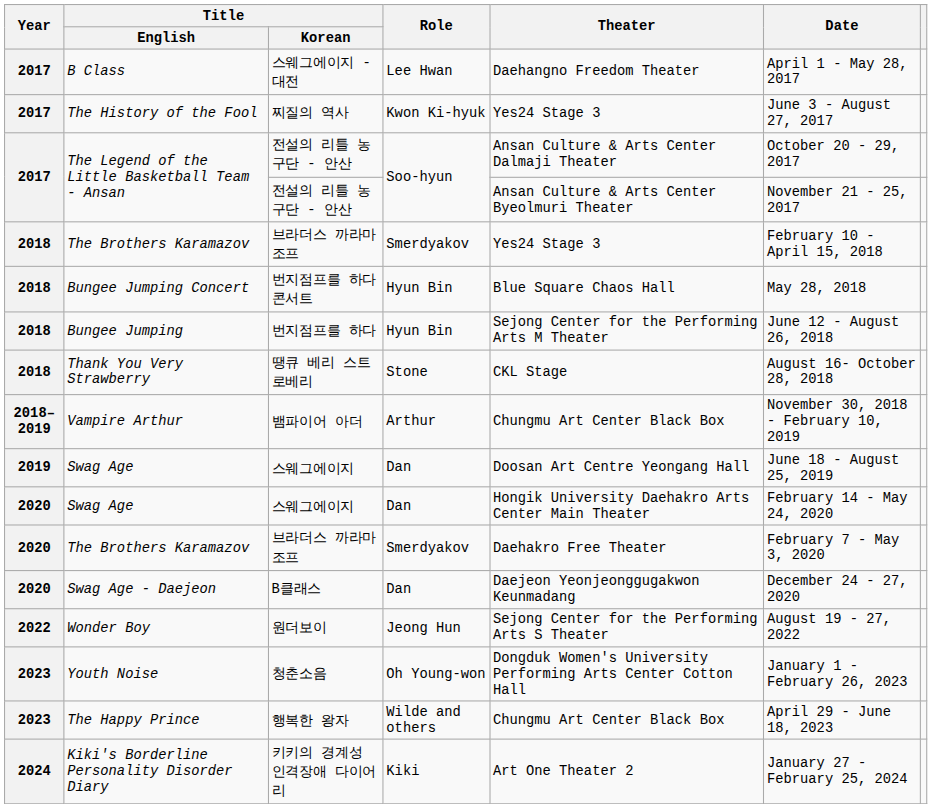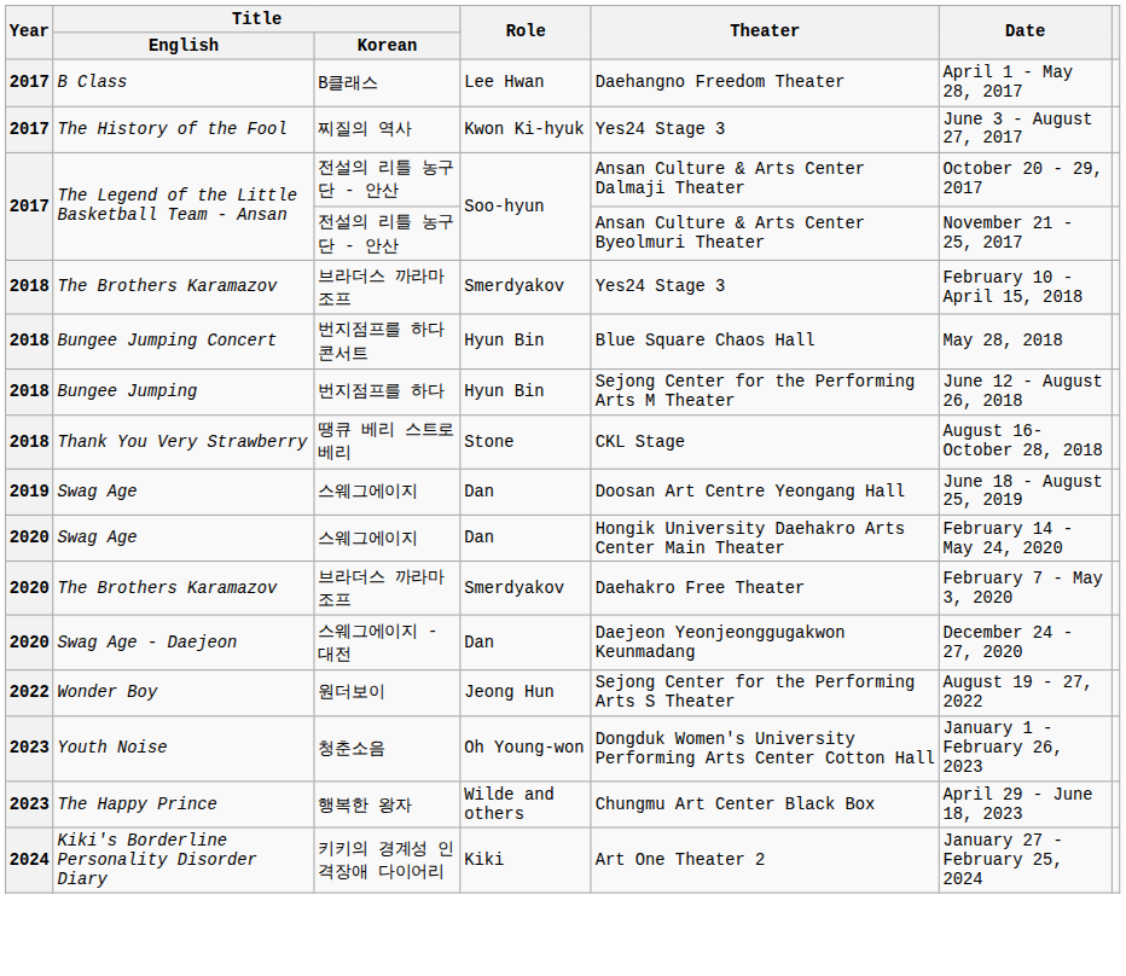 <table class="wikitable plainrowheaders sortable">
 <tr>
 <th rowspan="2" scope="col">Year</th>
 <th colspan="2" scope="col">Title</th>
 <th rowspan="2" scope="col">Role</th>
 <th rowspan="2" scope="col">Theater</th>
 <th rowspan="2" scope="col" class="sortable">Date</th>
 <th rowspan="2" scope="col" class="unsortable"></th>
 </tr>
 <tr>
 <th>English</th>
 <th>Korean</th>
 </tr>
 <tr>
 <th scope="row">2017</th>
 <td><em>B Class</em></td>
-<td>스웨그에이지 - 대전</td>
+<td>B클래스</td>
 <td>Lee Hwan</td>
 <td>Daehangno Freedom Theater</td>
 <td>April 1 - May 28, 2017</td>
 <td></td>
 </tr>
 <tr>
 <th scope="row">2017</th>
 <td><em>The History of the Fool</em></td>
 <td>찌질의 역사</td>
 <td>Kwon Ki-hyuk</td>
 <td>Yes24 Stage 3</td>
 <td>June 3 - August 27, 2017</td>
 <td></td>
 </tr>
 <tr>
 <th scope="row" rowspan="2">2017</th>
 <td rowspan="2"><em>The Legend of the Little Basketball Team - Ansan</em></td>
 <td>전설의 리틀 농구단 - 안산</td>
 <td rowspan="2">Soo-hyun</td>
 <td>Ansan Culture & Arts Center Dalmaji Theater</td>
 <td>October 20 - 29, 2017</td>
 <td></td>
 </tr>
 <tr>
 <td>전설의 리틀 농구단 - 안산</td>
 <td>Ansan Culture & Arts Center Byeolmuri Theater</td>
 <td>November 21 - 25, 2017</td>
 <td></td>
 </tr>
 <tr>
 <th scope="row">2018</th>
 <td><em>The Brothers Karamazov</em></td>
 <td>브라더스 까라마조프</td>
 <td>Smerdyakov</td>
 <td>Yes24 Stage 3</td>
 <td>February 10 - April 15, 2018</td>
 <td></td>
 </tr>
 <tr>
 <th scope="row">2018</th>
 <td><em>Bungee Jumping Concert</em></td>
 <td>번지점프를 하다 콘서트</td>
 <td>Hyun Bin</td>
 <td>Blue Square Chaos Hall</td>
 <td>May 28, 2018</td>
 <td></td>
 </tr>
 <tr>
 <th scope="row">2018</th>
 <td><em>Bungee Jumping</em></td>
 <td>번지점프를 하다</td>
 <td>Hyun Bin</td>
 <td>Sejong Center for the Performing Arts M Theater</td>
 <td>June 12 - August 26, 2018</td>
 <td></td>
 </tr>
 <tr>
 <th scope="row">2018</th>
 <td><em>Thank You Very Strawberry</em></td>
 <td>땡큐 베리 스트로베리</td>
 <td>Stone</td>
 <td>CKL Stage</td>
 <td>August 16- October 28, 2018</td>
 <td></td>
 </tr>
 <tr>
-<th scope="row">2018–2019</th>
-<td><em>Vampire Arthur</em></td>
-<td>뱀파이어 아더</td>
-<td>Arthur</td>
-<td>Chungmu Art Center Black Box</td>
-<td>November 30, 2018 - February 10, 2019</td>
-<td></td>
-</tr>
-<tr>
 <th scope="row">2019</th>
 <td><em>Swag Age</em></td>
 <td>스웨그에이지</td>
 <td>Dan</td>
 <td>Doosan Art Centre Yeongang Hall</td>
 <td>June 18 - August 25, 2019</td>
 <td></td>
 </tr>
 <tr>
 <th scope="row">2020</th>
 <td><em>Swag Age</em></td>
 <td>스웨그에이지</td>
 <td>Dan</td>
 <td>Hongik University Daehakro Arts Center Main Theater</td>
 <td>February 14 - May 24, 2020</td>
 <td></td>
 </tr>
 <tr>
 <th scope="row">2020</th>
 <td><em>The Brothers Karamazov</em></td>
 <td>브라더스 까라마조프</td>
 <td>Smerdyakov</td>
 <td>Daehakro Free Theater</td>
 <td>February 7 - May 3, 2020</td>
 <td></td>
 </tr>
 <tr>
 <th scope="row">2020</th>
 <td><em>Swag Age - Daejeon</em></td>
-<td>B클래스</td>
+<td>스웨그에이지 - 대전</td>
 <td>Dan</td>
 <td>Daejeon Yeonjeonggugakwon Keunmadang</td>
 <td>December 24 - 27, 2020</td>
 <td></td>
 </tr>
 <tr>
 <th scope="row">2022</th>
 <td><em>Wonder Boy</em></td>
 <td>원더보이</td>
 <td>Jeong Hun</td>
 <td>Sejong Center for the Performing Arts S Theater</td>
 <td>August 19 - 27, 2022</td>
 <td></td>
 </tr>
 <tr>
 <th scope="row">2023</th>
 <td><em>Youth Noise</em></td>
 <td>청춘소음</td>
 <td>Oh Young-won</td>
 <td>Dongduk Women's University Performing Arts Center Cotton Hall</td>
 <td>January 1 - February 26, 2023</td>
 <td></td>
 </tr>
 <tr>
 <th scope="row">2023</th>
 <td><em>The Happy Prince</em></td>
 <td>행복한 왕자</td>
 <td>Wilde and others</td>
 <td>Chungmu Art Center Black Box</td>
 <td>April 29 - June 18, 2023</td>
 <td></td>
 </tr>
 <tr>
 <th scope="row">2024</th>
 <td><em>Kiki's Borderline Personality Disorder Diary</em></td>
 <td>키키의 경계성 인격장애 다이어리</td>
 <td>Kiki</td>
 <td>Art One Theater 2</td>
 <td>January 27 - February 25, 2024</td>
 <td></td>
 </tr>
 </table>
